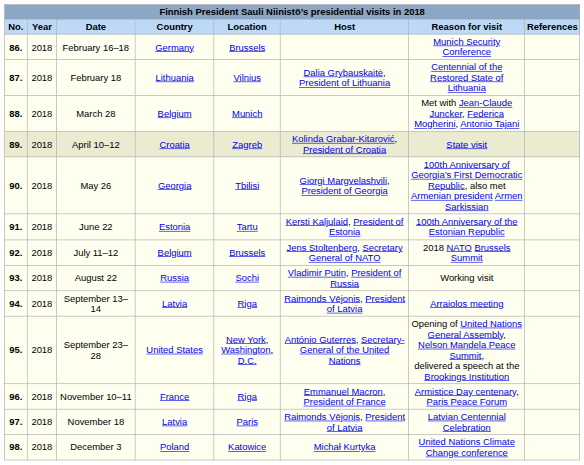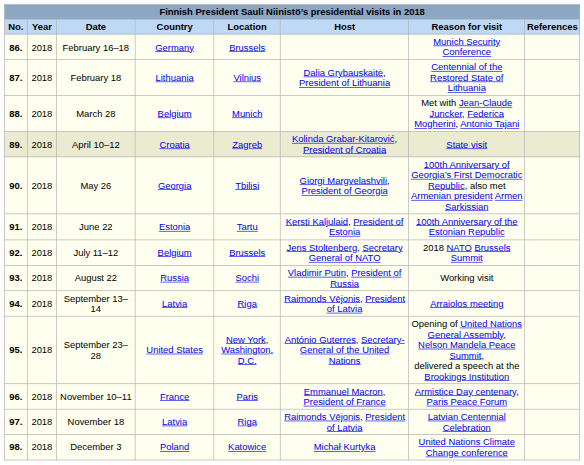 <table class="wikitable" style="font-size:95%; text-align:center; background:#FFFFF0">
 <tr>
 <td colspan="8" style="background:#8CA7C4;"><strong>Finnish President Sauli Niinistö’s presidential visits in 2018</strong></td>
 </tr>
 <tr>
 <th width=30 style=background:#BED9F6>No.</th>
 <th width=40 style=background:#BED9F6>Year</th>
 <th width=120 style=background:#BED9F6>Date</th>
 <th width=120 style=background:#BED9F6>Country</th>
 <th width=100 style=background:#BED9F6>Location</th>
 <th width=200 style=background:#BED9F6>Host</th>
 <th width=180 style=background:#BED9F6>Reason for visit</th>
 <th width=80 style=background:#BED9F6>References</th>
 </tr>
 <tr>
 <td><strong>86.</strong></td>
 <td>2018</td>
 <td>February 16–18</td>
 <td> <a href='#'>Germany</a></td>
 <td><a href='#'>Brussels</a></td>
 <td></td>
 <td><a href='#'>Munich Security Conference</a></td>
 <td></td>
 </tr>
 <tr>
 <td><strong>87.</strong></td>
 <td>2018</td>
 <td>February 18</td>
 <td> <a href='#'>Lithuania</a></td>
 <td><a href='#'>Vilnius</a></td>
 <td><a href='#'>Dalia Grybauskaitė</a>, <a href='#'>President of Lithuania</a></td>
 <td><a href='#'>Centennial of the Restored State of Lithuania</a></td>
 <td></td>
 </tr>
 <tr>
 <td><strong>88.</strong></td>
 <td>2018</td>
 <td>March 28</td>
 <td> <a href='#'>Belgium</a></td>
 <td><a href='#'>Munich</a></td>
 <td></td>
 <td>Met with <a href='#'>Jean-Claude Juncker</a>, <a href='#'>Federica Mogherini</a>, <a href='#'>Antonio Tajani</a></td>
 <td></td>
 </tr>
 <tr style="background:#EBEBD2;">
 <td><strong>89.</strong></td>
 <td>2018</td>
 <td>April 10–12</td>
 <td> <a href='#'>Croatia</a></td>
 <td><a href='#'>Zagreb</a></td>
 <td><a href='#'>Kolinda Grabar-Kitarović</a>, <a href='#'>President of Croatia</a></td>
 <td><a href='#'>State visit</a></td>
 <td></td>
 </tr>
 <tr>
 <td><strong>90.</strong></td>
 <td>2018</td>
 <td>May 26</td>
 <td> <a href='#'>Georgia</a></td>
 <td><a href='#'>Tbilisi</a></td>
 <td><a href='#'>Giorgi Margvelashvili</a>, <a href='#'>President of Georgia</a></td>
 <td><a href='#'>100th Anniversary of Georgia’s First Democratic Republic</a>, also met <a href='#'>Armenian president</a> <a href='#'>Armen Sarkissian</a></td>
 <td></td>
 </tr>
 <tr>
 <td><strong>91.</strong></td>
 <td>2018</td>
 <td>June 22</td>
 <td> <a href='#'>Estonia</a></td>
 <td><a href='#'>Tartu</a></td>
 <td><a href='#'>Kersti Kaljulaid</a>, <a href='#'>President of Estonia</a></td>
 <td><a href='#'>100th Anniversary of the Estonian Republic</a></td>
 <td></td>
 </tr>
 <tr>
 <td><strong>92.</strong></td>
 <td>2018</td>
 <td>July 11–12</td>
 <td> <a href='#'>Belgium</a></td>
 <td><a href='#'>Brussels</a></td>
 <td><a href='#'>Jens Stoltenberg</a>, <a href='#'>Secretary General of NATO</a></td>
 <td>2018 <a href='#'>NATO</a> <a href='#'>Brussels Summit</a></td>
 <td></td>
 </tr>
 <tr>
 <td><strong>93.</strong></td>
 <td>2018</td>
 <td>August 22</td>
 <td> <a href='#'>Russia</a></td>
 <td><a href='#'>Sochi</a></td>
 <td><a href='#'>Vladimir Putin</a>, <a href='#'>President of Russia</a></td>
 <td>Working visit</td>
 <td></td>
 </tr>
 <tr>
 <td><strong>94.</strong></td>
 <td>2018</td>
 <td>September 13–14</td>
 <td> <a href='#'>Latvia</a></td>
 <td><a href='#'>Riga</a></td>
 <td><a href='#'>Raimonds Vējonis</a>, <a href='#'>President of Latvia</a></td>
 <td><a href='#'>Arraiolos meeting</a></td>
 <td></td>
 </tr>
 <tr>
 <td><strong>95.</strong></td>
 <td>2018</td>
 <td>September 23–28</td>
 <td> <a href='#'>United States</a></td>
 <td><a href='#'>New York</a>, <a href='#'>Washington, D.C.</a></td>
 <td><a href='#'>António Guterres</a>, <a href='#'>Secretary-General of the United Nations</a></td>
 <td>Opening of <a href='#'>United Nations General Assembly</a>,<br><a href='#'>Nelson Mandela Peace Summit</a>,<br>delivered a speech at the <a href='#'>Brookings Institution</a></td>
 <td></td>
 </tr>
 <tr>
 <td><strong>96.</strong></td>
 <td>2018</td>
 <td>November 10–11</td>
 <td> <a href='#'>France</a></td>
-<td><a href='#'>Riga</a></td>
+<td><a href='#'>Paris</a></td>
 <td><a href='#'>Emmanuel Macron</a>, <a href='#'>President of France</a></td>
 <td><a href='#'>Armistice Day centenary</a>,<br><a href='#'>Paris Peace Forum</a></td>
 <td></td>
 </tr>
 <tr>
 <td><strong>97.</strong></td>
 <td>2018</td>
 <td>November 18</td>
 <td> <a href='#'>Latvia</a></td>
-<td><a href='#'>Paris</a></td>
+<td><a href='#'>Riga</a></td>
 <td><a href='#'>Raimonds Vējonis</a>, <a href='#'>President of Latvia</a></td>
 <td><a href='#'>Latvian Centennial Celebration</a></td>
 <td></td>
 </tr>
 <tr>
 <td><strong>98.</strong></td>
 <td>2018</td>
 <td>December 3</td>
 <td> <a href='#'>Poland</a></td>
 <td><a href='#'>Katowice</a></td>
 <td><a href='#'>Michał Kurtyka</a></td>
 <td><a href='#'>United Nations Climate Change conference</a></td>
 <td></td>
 </tr>
 </table>
